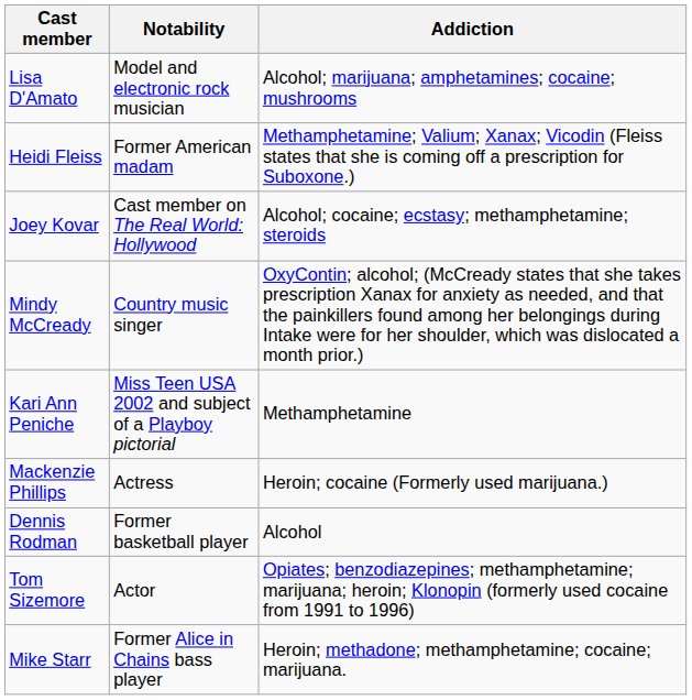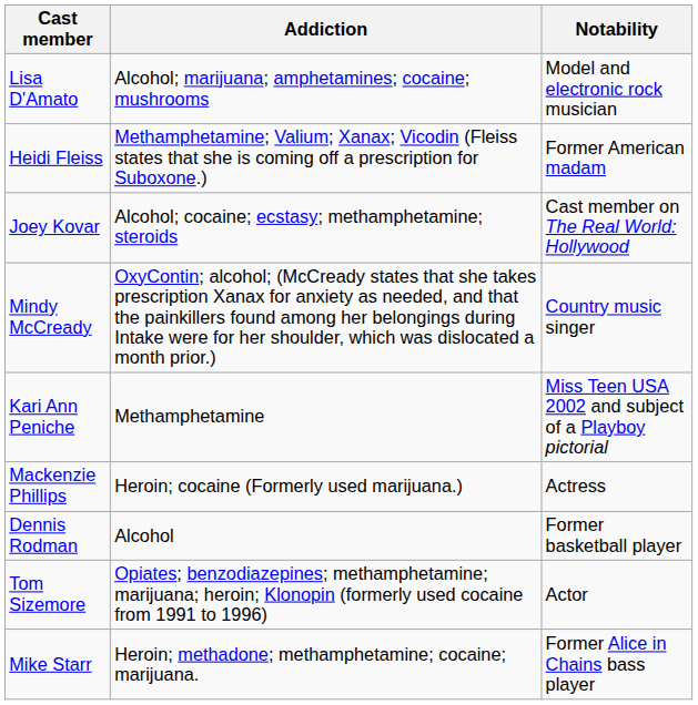 <table class="wikitable">
 <tr>
 <th>Cast member</th>
+<th>Addiction</th>
 <th>Notability</th>
-<th>Addiction</th>
 </tr>
 <tr>
 <td><a href='#'>Lisa D'Amato</a></td>
+<td>Alcohol; <a href='#'>marijuana</a>; <a href='#'>amphetamines</a>; <a href='#'>cocaine</a>; <a href='#'>mushrooms</a></td>
 <td>Model and <a href='#'>electronic rock</a> musician</td>
-<td>Alcohol; <a href='#'>marijuana</a>; <a href='#'>amphetamines</a>; <a href='#'>cocaine</a>; <a href='#'>mushrooms</a></td>
 </tr>
 <tr>
 <td><a href='#'>Heidi Fleiss</a></td>
+<td><a href='#'>Methamphetamine</a>; <a href='#'>Valium</a>; <a href='#'>Xanax</a>; <a href='#'>Vicodin</a> (Fleiss states that she is coming off a prescription for <a href='#'>Suboxone</a>.)</td>
 <td>Former American <a href='#'>madam</a></td>
-<td><a href='#'>Methamphetamine</a>; <a href='#'>Valium</a>; <a href='#'>Xanax</a>; <a href='#'>Vicodin</a> (Fleiss states that she is coming off a prescription for <a href='#'>Suboxone</a>.)</td>
 </tr>
 <tr>
 <td><a href='#'>Joey Kovar</a></td>
+<td>Alcohol; cocaine; <a href='#'>ecstasy</a>; methamphetamine; <a href='#'>steroids</a></td>
 <td>Cast member on <em><a href='#'>The Real World: Hollywood</a></td>
-<td>Alcohol; cocaine; <a href='#'>ecstasy</a>; methamphetamine; <a href='#'>steroids</a></td>
 </tr>
 <tr>
 <td><a href='#'>Mindy McCready</a></td>
+<td><a href='#'>OxyContin</a>; alcohol; (McCready states that she takes prescription Xanax for anxiety as needed, and that the painkillers found among her belongings during Intake were for her shoulder, which was dislocated a month prior.)</td>
 <td><a href='#'>Country music</a> singer</td>
-<td><a href='#'>OxyContin</a>; alcohol; (McCready states that she takes prescription Xanax for anxiety as needed, and that the painkillers found among her belongings during Intake were for her shoulder, which was dislocated a month prior.)</td>
 </tr>
 <tr>
 <td><a href='#'>Kari Ann Peniche</a></td>
+<td>Methamphetamine</td>
 <td><a href='#'>Miss Teen USA 2002</a> and subject of a </em><a href='#'>Playboy</a><em> pictorial</td>
-<td>Methamphetamine</td>
 </tr>
 <tr>
 <td><a href='#'>Mackenzie Phillips</a></td>
+<td>Heroin; cocaine (Formerly used marijuana.)</td>
 <td>Actress</td>
-<td>Heroin; cocaine (Formerly used marijuana.)</td>
 </tr>
 <tr>
 <td><a href='#'>Dennis Rodman</a></td>
+<td>Alcohol</td>
 <td>Former basketball player</td>
-<td>Alcohol</td>
 </tr>
 <tr>
 <td><a href='#'>Tom Sizemore</a></td>
+<td><a href='#'>Opiates</a>; <a href='#'>benzodiazepines</a>; methamphetamine; marijuana; heroin; <a href='#'>Klonopin</a> (formerly used cocaine from 1991 to 1996)</td>
 <td>Actor</td>
-<td><a href='#'>Opiates</a>; <a href='#'>benzodiazepines</a>; methamphetamine; marijuana; heroin; <a href='#'>Klonopin</a> (formerly used cocaine from 1991 to 1996)</td>
 </tr>
 <tr>
 <td><a href='#'>Mike Starr</a></td>
+<td>Heroin; <a href='#'>methadone</a>; methamphetamine; cocaine; marijuana.</td>
 <td>Former <a href='#'>Alice in Chains</a> bass player</td>
-<td>Heroin; <a href='#'>methadone</a>; methamphetamine; cocaine; marijuana.</td>
 </tr>
 </table>
